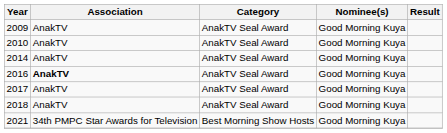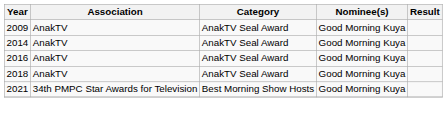 <table class="wikitable sortable">
 <tr>
 <th>Year</th>
 <th>Association</th>
 <th>Category</th>
 <th>Nominee(s)</th>
 <th>Result</th>
 </tr>
 <tr>
 <td>2009</td>
 <td>AnakTV</td>
 <td>AnakTV Seal Award</td>
 <td>Good Morning Kuya</td>
 <td></td>
 </tr>
 <tr>
-<td>2010</td>
-<td>AnakTV</td>
-<td>AnakTV Seal Award</td>
-<td>Good Morning Kuya</td>
-<td></td>
-</tr>
-<tr>
 <td>2014</td>
 <td>AnakTV</td>
 <td>AnakTV Seal Award</td>
 <td>Good Morning Kuya</td>
 <td></td>
 </tr>
 <tr>
 <td>2016</td>
-<td><strong>AnakTV</strong></td>
-<td>AnakTV Seal Award</td>
-<td>Good Morning Kuya</td>
-<td></td>
-</tr>
-<tr>
-<td>2017</td>
 <td>AnakTV</td>
 <td>AnakTV Seal Award</td>
 <td>Good Morning Kuya</td>
 <td></td>
 </tr>
 <tr>
 <td>2018</td>
 <td>AnakTV</td>
 <td>AnakTV Seal Award</td>
 <td>Good Morning Kuya</td>
 <td></td>
 </tr>
 <tr>
 <td>2021</td>
 <td>34th PMPC Star Awards for Television</td>
 <td>Best Morning Show Hosts</td>
 <td>Good Morning Kuya</td>
 <td></td>
 </tr>
 <tr>
 </tr>
 </table>
